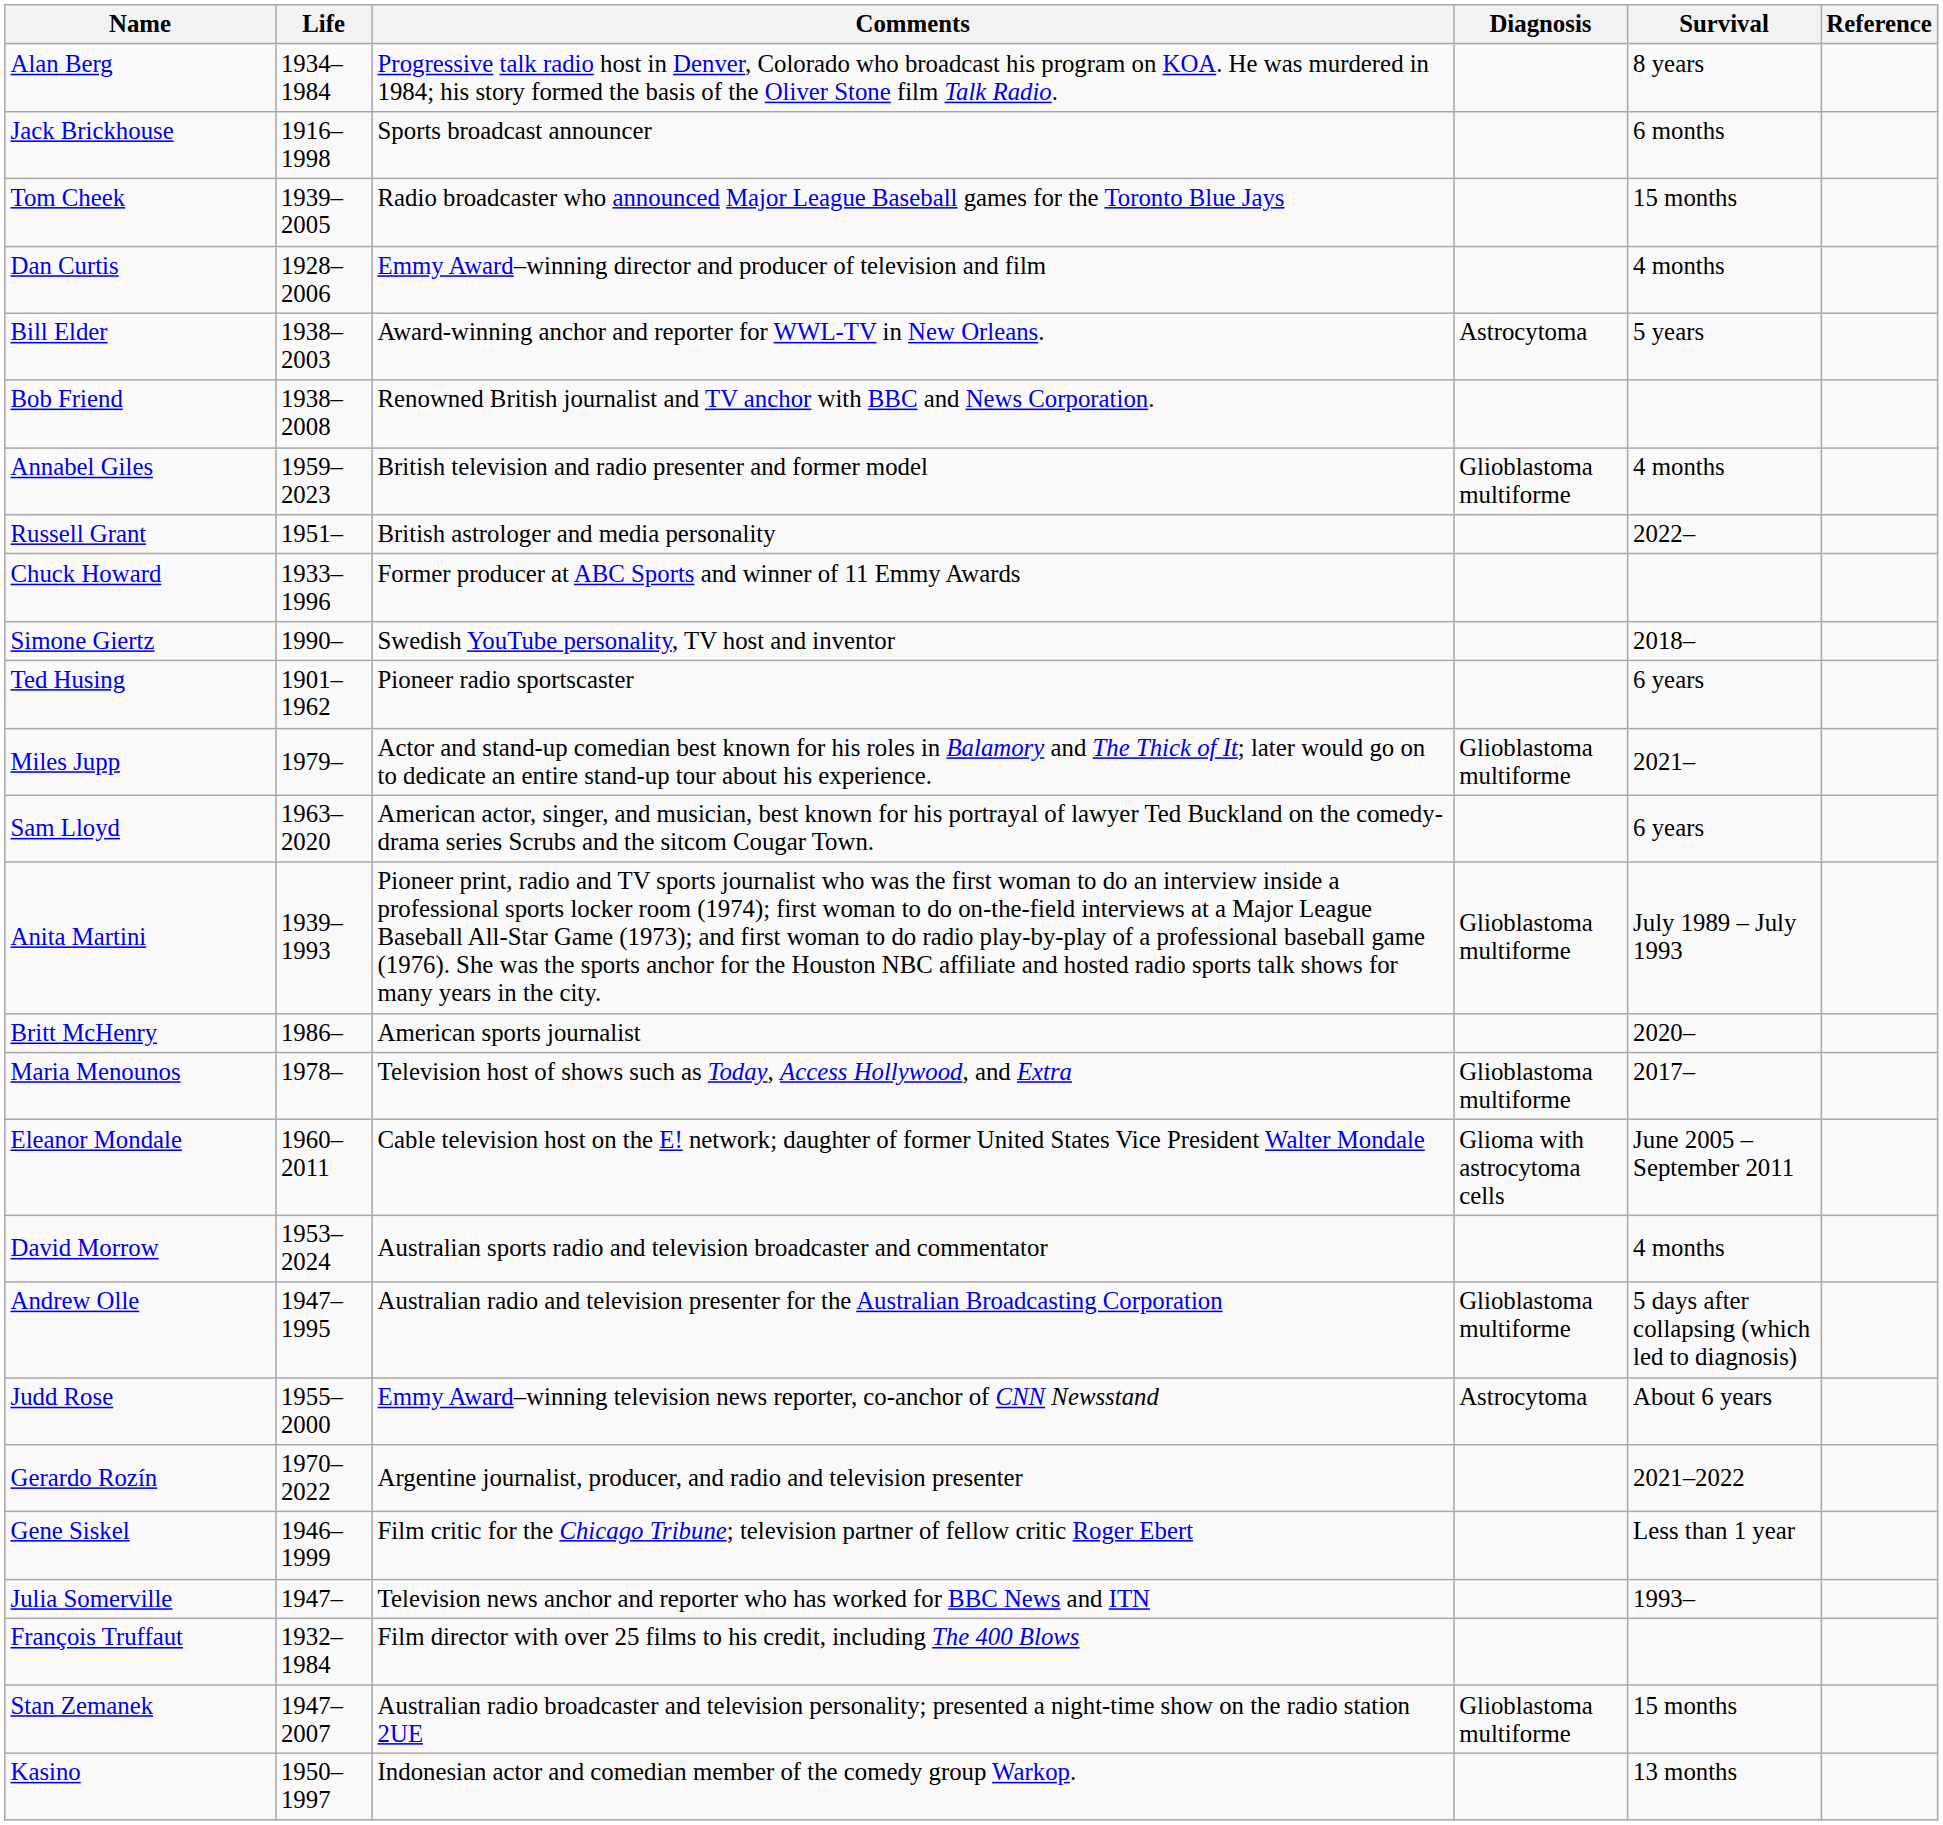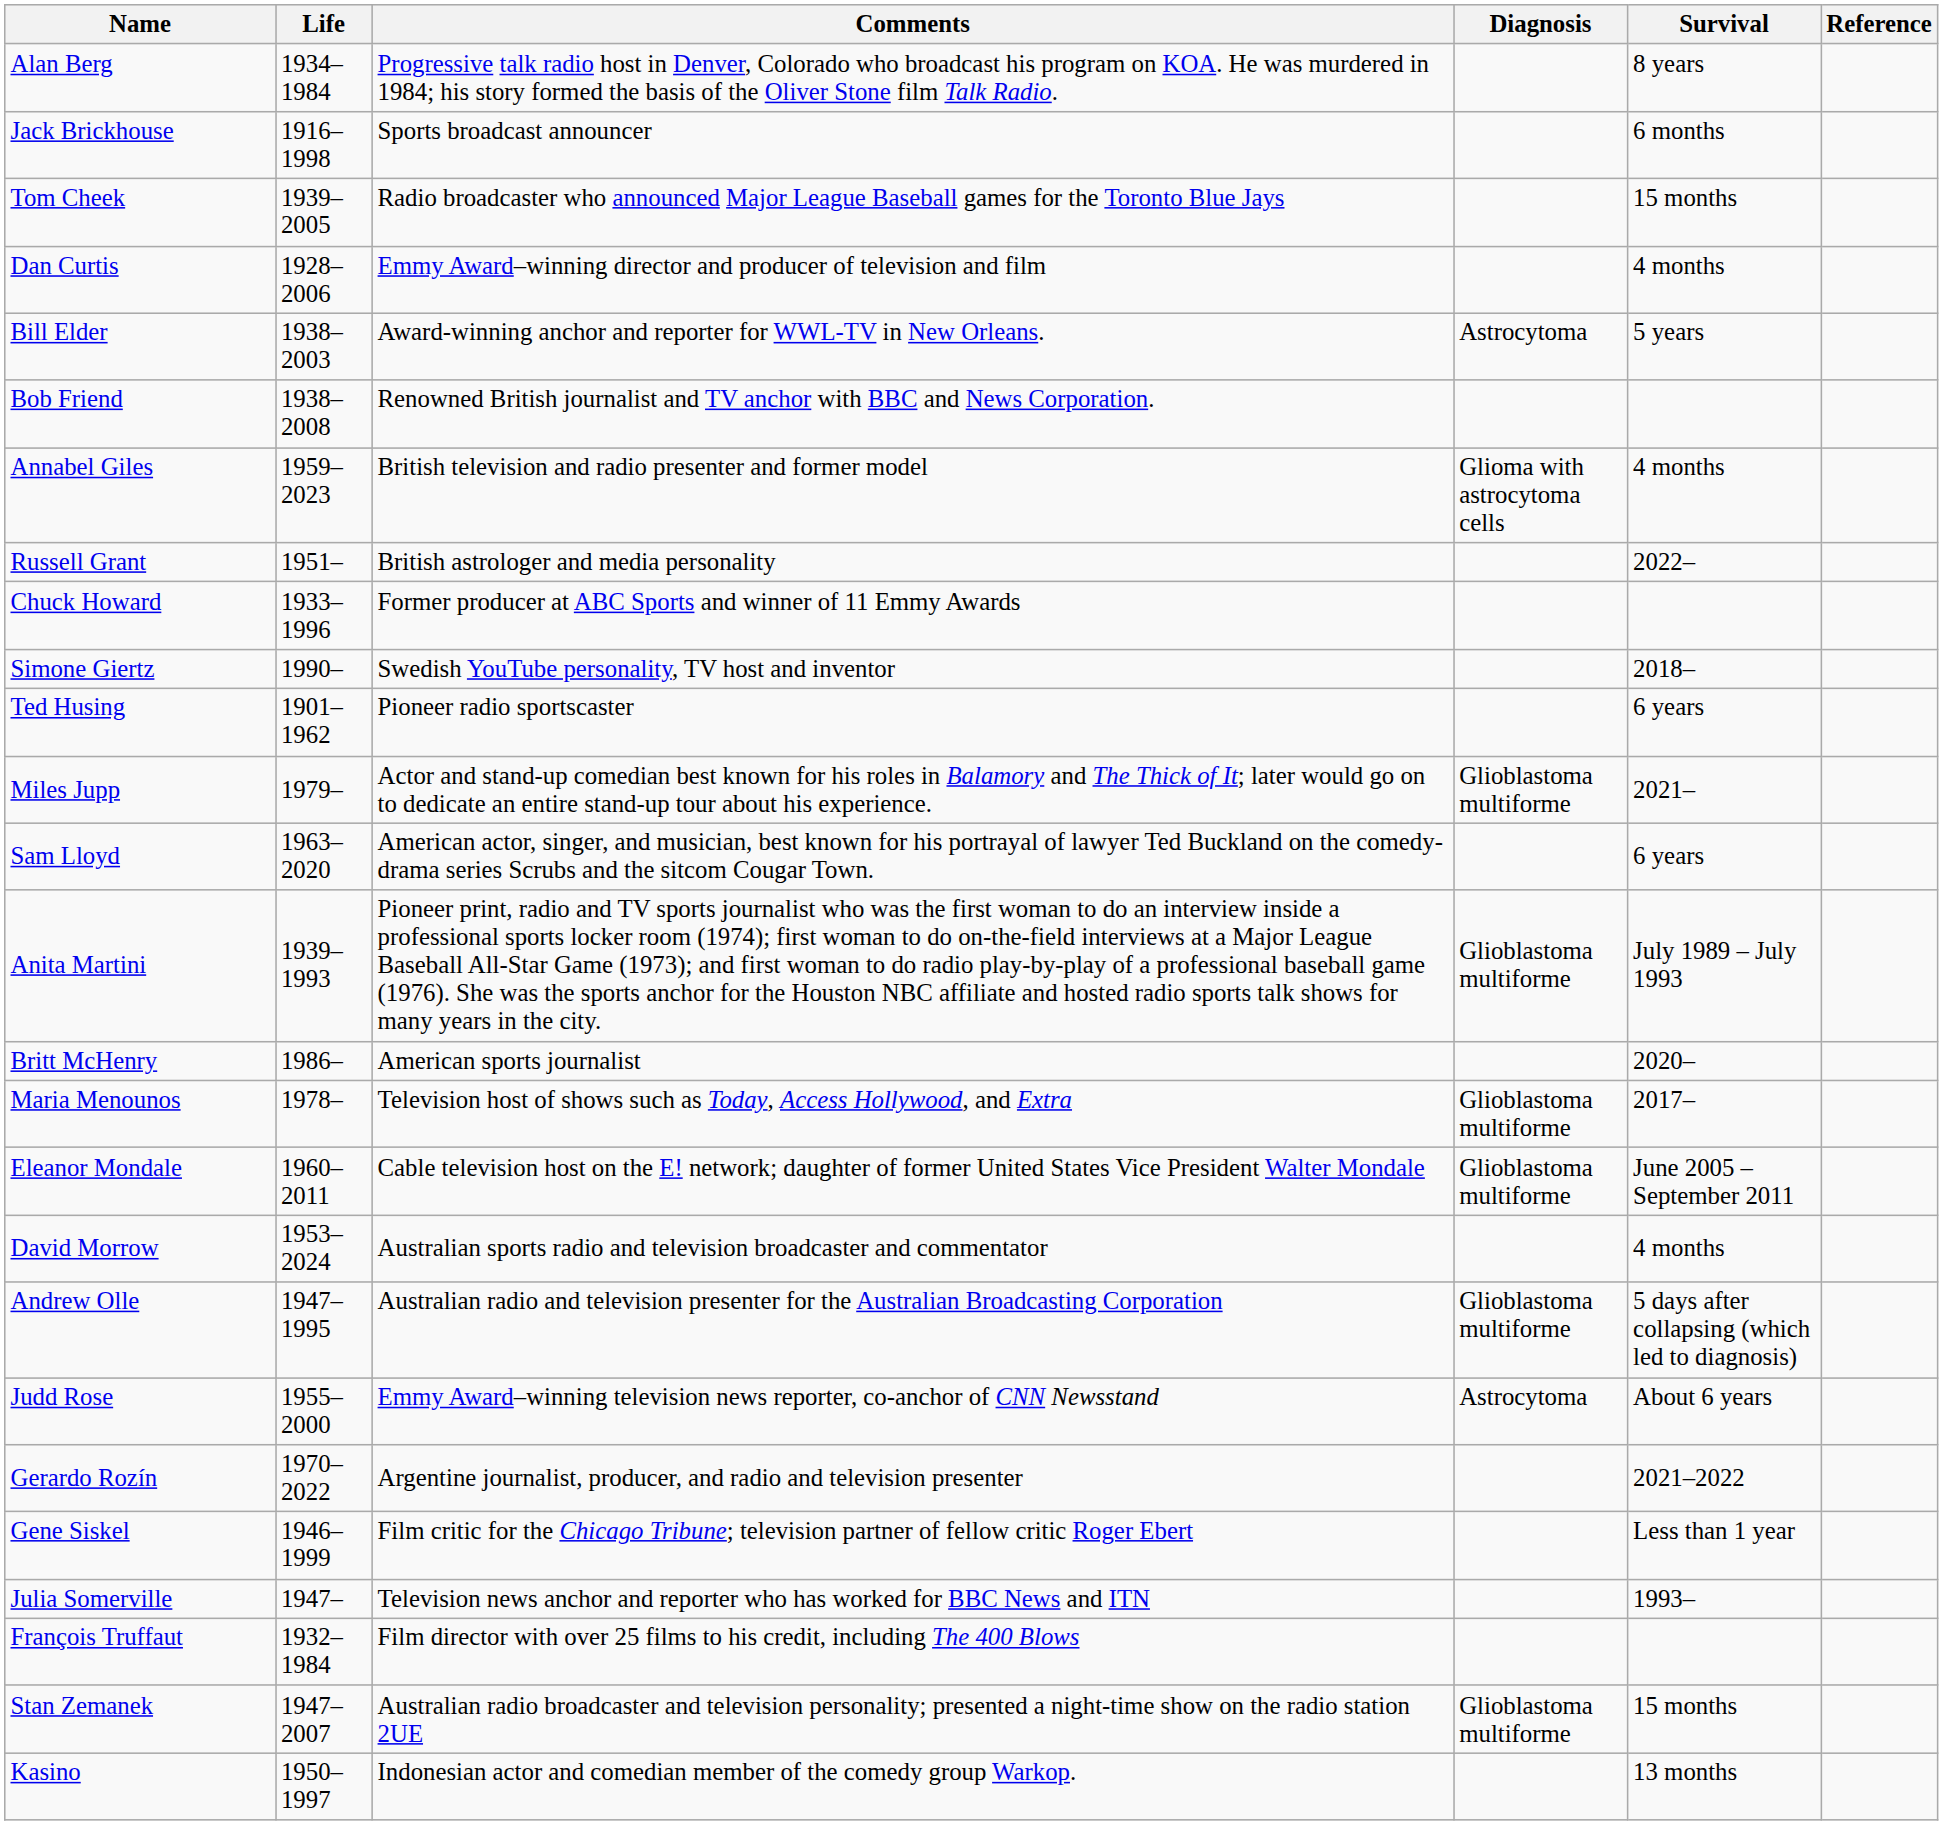 <table class="sortable wikitable">
 <tr>
 <th style="width:14%;">Name</th>
 <th style="width:5%;">Life</th>
 <th style="width:56%;">Comments</th>
 <th style="width:9%;">Diagnosis</th>
 <th style="width:10%;">Survival</th>
 <th style="width:6%;">Reference</th>
 </tr>
 <tr valign = "top">
 <td><a href='#'>Alan Berg</a></td>
 <td>1934–1984</td>
 <td><a href='#'>Progressive</a> <a href='#'>talk radio</a> host in <a href='#'>Denver</a>, Colorado who broadcast his program on <a href='#'>KOA</a>. He was murdered in 1984; his story formed the basis of the <a href='#'>Oliver Stone</a> film <em><a href='#'>Talk Radio</a></em>.</td>
 <td></td>
 <td>8 years</td>
 <td></td>
 </tr>
 <tr valign="top">
 <td><a href='#'>Jack Brickhouse</a></td>
 <td>1916–1998</td>
 <td>Sports broadcast announcer</td>
 <td></td>
 <td>6 months</td>
 <td></td>
 </tr>
 <tr valign="top">
 <td><a href='#'>Tom Cheek</a></td>
 <td>1939–2005</td>
 <td>Radio broadcaster who <a href='#'>announced</a> <a href='#'>Major League Baseball</a> games for the <a href='#'>Toronto Blue Jays</a></td>
 <td></td>
 <td>15 months</td>
 <td></td>
 </tr>
 <tr valign="top">
 <td><a href='#'>Dan Curtis</a></td>
 <td>1928–2006</td>
 <td><a href='#'>Emmy Award</a>–winning director and producer of television and film</td>
 <td></td>
 <td>4 months</td>
 <td></td>
 </tr>
 <tr valign="top">
 <td><a href='#'>Bill Elder</a></td>
 <td>1938–2003</td>
 <td>Award-winning anchor and reporter for <a href='#'>WWL-TV</a> in <a href='#'>New Orleans</a>.</td>
 <td>Astrocytoma</td>
 <td>5 years</td>
 <td></td>
 </tr>
 <tr valign="top">
 <td><a href='#'>Bob Friend</a></td>
 <td>1938–2008</td>
 <td>Renowned British journalist and <a href='#'>TV anchor</a> with <a href='#'>BBC</a> and <a href='#'>News Corporation</a>.</td>
 <td></td>
 <td></td>
 <td></td>
 </tr>
 <tr valign="top">
 <td><a href='#'>Annabel Giles</a></td>
 <td>1959–2023</td>
 <td>British television and radio presenter and former model</td>
-<td>Glioblastoma multiforme</td>
+<td>Glioma with astrocytoma cells</td>
 <td>4 months</td>
 <td></td>
 </tr>
 <tr valign="top">
 <td><a href='#'>Russell Grant</a></td>
 <td>1951–</td>
 <td>British astrologer and media personality</td>
 <td></td>
 <td>2022–</td>
 <td></td>
 </tr>
 <tr valign="top">
 <td><a href='#'>Chuck Howard</a></td>
 <td>1933–1996</td>
 <td>Former producer at <a href='#'>ABC Sports</a> and winner of 11 Emmy Awards</td>
 <td></td>
 <td></td>
 <td></td>
 </tr>
 <tr valign="top">
 <td><a href='#'>Simone Giertz</a></td>
 <td>1990–</td>
 <td>Swedish <a href='#'>YouTube personality</a>, TV host and inventor</td>
 <td></td>
 <td>2018–</td>
 <td></td>
 </tr>
 <tr valign="top">
 <td><a href='#'>Ted Husing</a></td>
 <td>1901–1962</td>
 <td>Pioneer radio sportscaster</td>
 <td></td>
 <td>6 years</td>
 <td></td>
 </tr>
 <tr>
 <td><a href='#'>Miles Jupp</a></td>
 <td>1979–</td>
 <td>Actor and stand-up comedian best known for his roles in <em><a href='#'>Balamory</a></em> and <a href='#'><em>The Thick of It</em></a>; later would go on to dedicate an entire stand-up tour about his experience.</td>
 <td>Glioblastoma multiforme</td>
 <td>2021–</td>
 <td></td>
 </tr>
 <tr>
 <td><a href='#'>Sam Lloyd</a></td>
 <td>1963–2020</td>
 <td>American actor, singer, and musician, best known for his portrayal of lawyer Ted Buckland on the comedy-drama series Scrubs and the sitcom Cougar Town.</td>
 <td></td>
 <td>6 years</td>
 <td></td>
 </tr>
 <tr>
 <td><a href='#'>Anita Martini</a></td>
 <td>1939–1993</td>
 <td>Pioneer print, radio and TV sports journalist who was the first woman to do an interview inside a professional sports locker room (1974); first woman to do on-the-field interviews at a Major League Baseball All-Star Game (1973); and first woman to do radio play-by-play of a professional baseball game (1976). She was the sports anchor for the Houston NBC affiliate and hosted radio sports talk shows for many years in the city.</td>
 <td>Glioblastoma multiforme</td>
 <td>July 1989 – July 1993</td>
 <td></td>
 </tr>
 <tr valign="top">
 <td><a href='#'>Britt McHenry</a></td>
 <td>1986–</td>
 <td>American sports journalist</td>
 <td></td>
 <td>2020–</td>
 <td></td>
 </tr>
 <tr valign="top">
 <td><a href='#'>Maria Menounos</a></td>
 <td>1978–</td>
 <td>Television host of shows such as <em><a href='#'>Today</a></em>, <em><a href='#'>Access Hollywood</a></em>, and <em><a href='#'>Extra</a></em></td>
 <td>Glioblastoma multiforme</td>
 <td>2017–</td>
 <td></td>
 </tr>
 <tr valign="top">
 <td><a href='#'>Eleanor Mondale</a></td>
 <td>1960–2011</td>
 <td>Cable television host on the <a href='#'>E!</a> network; daughter of former United States Vice President <a href='#'>Walter Mondale</a></td>
-<td>Glioma with astrocytoma cells</td>
+<td>Glioblastoma multiforme</td>
 <td>June 2005 – September 2011</td>
 <td></td>
 </tr>
 <tr>
 <td><a href='#'>David Morrow</a></td>
 <td>1953–2024</td>
 <td>Australian sports radio and television broadcaster and commentator</td>
 <td></td>
 <td>4 months</td>
 <td></td>
 </tr>
 <tr valign="top">
 <td><a href='#'>Andrew Olle</a></td>
 <td>1947–1995</td>
 <td>Australian radio and television presenter for the <a href='#'>Australian Broadcasting Corporation</a></td>
 <td>Glioblastoma multiforme</td>
 <td>5 days after collapsing (which led to diagnosis)</td>
 <td></td>
 </tr>
 <tr valign="top">
 <td><a href='#'>Judd Rose</a></td>
 <td>1955–2000</td>
 <td><a href='#'>Emmy Award</a>–winning television news reporter, co-anchor of <em><a href='#'>CNN</a> Newsstand</em></td>
 <td>Astrocytoma</td>
 <td>About 6 years</td>
 <td></td>
 </tr>
 <tr>
 <td><a href='#'>Gerardo Rozín</a></td>
 <td>1970–2022</td>
 <td>Argentine journalist, producer, and radio and television presenter</td>
 <td></td>
 <td>2021–2022</td>
 <td></td>
 </tr>
 <tr valign="top">
 <td><a href='#'>Gene Siskel</a></td>
 <td>1946–1999</td>
 <td>Film critic for the <em><a href='#'>Chicago Tribune</a></em>; television partner of fellow critic <a href='#'>Roger Ebert</a></td>
 <td></td>
 <td>Less than 1 year</td>
 <td></td>
 </tr>
 <tr valign="top">
 <td><a href='#'>Julia Somerville</a></td>
 <td>1947–</td>
 <td>Television news anchor and reporter who has worked for <a href='#'>BBC News</a> and <a href='#'>ITN</a></td>
 <td></td>
 <td>1993–</td>
 <td></td>
 </tr>
 <tr valign="top">
 <td><a href='#'>François Truffaut</a></td>
 <td>1932–1984</td>
 <td>Film director with over 25 films to his credit, including <em><a href='#'>The 400 Blows</a></em></td>
 <td></td>
 <td></td>
 <td></td>
 </tr>
 <tr valign="top">
 <td><a href='#'>Stan Zemanek</a></td>
 <td>1947–2007</td>
 <td>Australian radio broadcaster and television personality; presented a night-time show on the radio station <a href='#'>2UE</a></td>
 <td>Glioblastoma multiforme</td>
 <td>15 months</td>
 <td></td>
 </tr>
 <tr valign="top">
 <td><a href='#'>Kasino</a></td>
 <td>1950–1997</td>
 <td>Indonesian actor and comedian member of the comedy group <a href='#'>Warkop</a>.</td>
 <td></td>
 <td>13 months</td>
 <td></td>
 </tr>
 </table>
